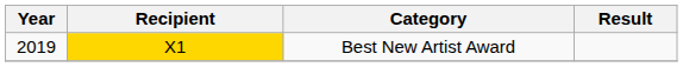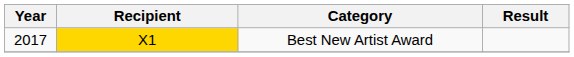 <table class="wikitable" style="text-align:center">
 <tr>
 <th width="50">Year</th>
 <th width="200">Recipient</th>
 <th width="275">Category</th>
 <th width="90">Result</th>
 </tr>
 <tr>
-<td>2019</td>
+<td>2017</td>
 <td style="background: gold;">X1</td>
 <td>Best New Artist Award</td>
 <td></td>
 </tr>
 <tr>
 </tr>
 </table>
